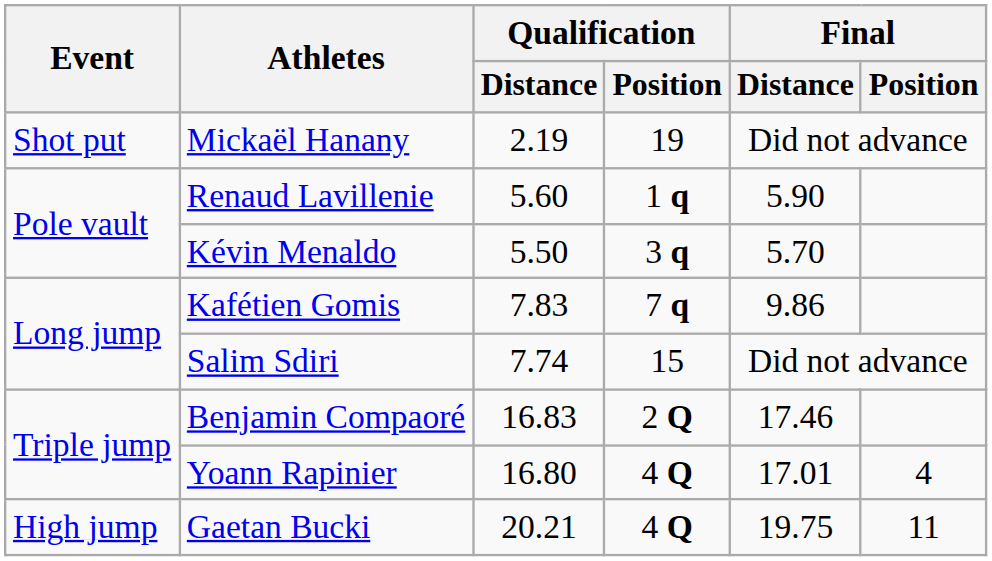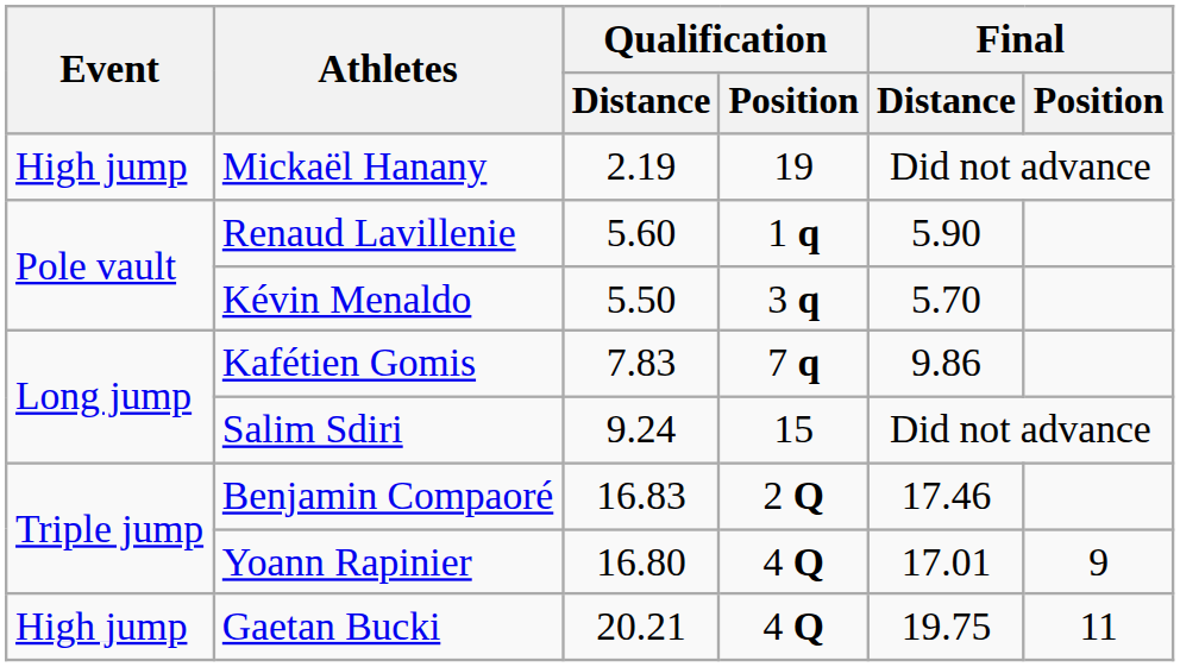 <table class=wikitable style="font-size:90%">
 <tr>
 <th rowspan="2">Event</th>
 <th rowspan="2">Athletes</th>
 <th colspan="2">Qualification</th>
 <th colspan="2">Final</th>
 </tr>
 <tr style="font-size:95%">
 <th>Distance</th>
 <th>Position</th>
 <th>Distance</th>
 <th>Position</th>
 </tr>
 <tr>
-<td><a href='#'>Shot put</a></td>
+<td><a href='#'>High jump</a></td>
 <td><a href='#'>Mickaël Hanany</a></td>
 <td align=center>2.19</td>
 <td align=center>19</td>
 <td colspan=2 align=center>Did not advance</td>
 </tr>
 <tr>
 <td rowspan=2><a href='#'>Pole vault</a></td>
 <td><a href='#'>Renaud Lavillenie</a></td>
 <td align=center>5.60</td>
 <td align=center>1 <strong>q</strong></td>
 <td align=center>5.90</td>
 <td align=center></td>
 </tr>
 <tr>
 <td><a href='#'>Kévin Menaldo</a></td>
 <td align=center>5.50</td>
 <td align=center>3 <strong>q</strong></td>
 <td align=center>5.70</td>
 <td align=center></td>
 </tr>
 <tr>
 <td rowspan=2><a href='#'>Long jump</a></td>
 <td><a href='#'>Kafétien Gomis</a></td>
 <td align=center>7.83</td>
 <td align=center>7 <strong>q</strong></td>
 <td align=center>9.86</td>
 <td align=center></td>
 </tr>
 <tr>
 <td><a href='#'>Salim Sdiri</a></td>
-<td align=center>7.74</td>
+<td align=center>9.24</td>
 <td align=center>15</td>
 <td colspan=2 align=center>Did not advance</td>
 </tr>
 <tr>
 <td rowspan=2><a href='#'>Triple jump</a></td>
 <td><a href='#'>Benjamin Compaoré</a></td>
 <td align=center>16.83</td>
 <td align=center>2 <strong>Q</strong></td>
 <td align=center>17.46</td>
 <td align=center></td>
 </tr>
 <tr>
 <td><a href='#'>Yoann Rapinier</a></td>
 <td align=center>16.80</td>
 <td align=center>4 <strong>Q</strong></td>
 <td align=center>17.01</td>
-<td align=center>4</td>
+<td align=center>9</td>
 </tr>
 <tr>
 <td><a href='#'>High jump</a></td>
 <td><a href='#'>Gaetan Bucki</a></td>
 <td align=center>20.21</td>
 <td align=center>4 <strong>Q</strong></td>
 <td align=center>19.75</td>
 <td align=center>11</td>
 </tr>
 </table>
